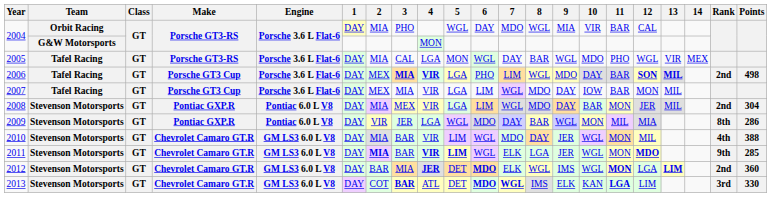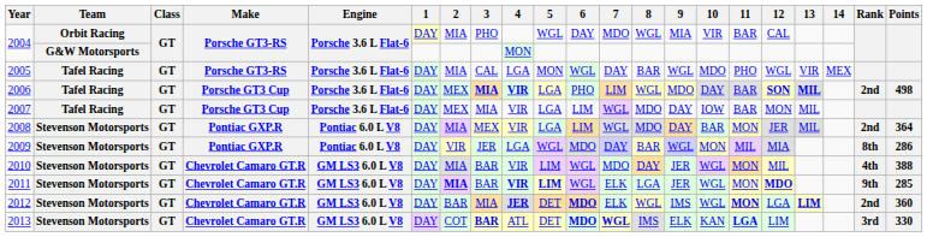 <table class="wikitable" style="text-align:center; font-size:90%">
 <tr>
 <th>Year</th>
 <th>Team</th>
 <th>Class</th>
 <th>Make</th>
 <th>Engine</th>
 <th>1</th>
 <th>2</th>
 <th>3</th>
 <th>4</th>
 <th>5</th>
 <th>6</th>
 <th>7</th>
 <th>8</th>
 <th>9</th>
 <th>10</th>
 <th>11</th>
 <th>12</th>
 <th>13</th>
 <th>14</th>
 <th>Rank</th>
 <th>Points</th>
 </tr>
 <tr>
 <td rowspan=2><a href='#'>2004</a></td>
 <th>Orbit Racing</th>
 <th rowspan=2>GT</th>
 <th rowspan=2><a href='#'>Porsche GT3-RS</a></th>
 <th rowspan=2><a href='#'>Porsche</a> 3.6 L <a href='#'>Flat-6</a></th>
 <td style="background:#FFFFBF;"><a href='#'>DAY</a><br></td>
 <td><a href='#'>MIA</a></td>
 <td><a href='#'>PHO</a></td>
 <td></td>
 <td><a href='#'>WGL</a></td>
 <td><a href='#'>DAY</a></td>
 <td><a href='#'>MDO</a></td>
 <td><a href='#'>WGL</a></td>
 <td><a href='#'>MIA</a></td>
 <td><a href='#'>VIR</a></td>
 <td><a href='#'>BAR</a></td>
 <td><a href='#'>CAL</a></td>
 <td></td>
 <td></td>
 <th rowspan=2></th>
 <th rowspan=2></th>
 </tr>
 <tr>
 <th>G&W Motorsports</th>
 <td></td>
 <td></td>
 <td></td>
 <td style="background:#DFFFDF;"><a href='#'>MON</a><br></td>
 <td></td>
 <td></td>
 <td></td>
 <td></td>
 <td></td>
 <td></td>
 <td></td>
 <td></td>
 <td></td>
 <td></td>
 </tr>
 <tr>
 <td><a href='#'>2005</a></td>
 <th>Tafel Racing</th>
 <th>GT</th>
 <th><a href='#'>Porsche GT3-RS</a></th>
 <th><a href='#'>Porsche</a> 3.6 L <a href='#'>Flat-6</a></th>
 <td style="background:#DFFFDF;"><a href='#'>DAY</a><br></td>
 <td><a href='#'>MIA</a></td>
 <td><a href='#'>CAL</a></td>
 <td><a href='#'>LGA</a></td>
 <td><a href='#'>MON</a></td>
 <td style="background:#DFFFDF;"><a href='#'>WGL</a><br></td>
 <td><a href='#'>DAY</a></td>
 <td><a href='#'>BAR</a></td>
 <td><a href='#'>WGL</a></td>
 <td><a href='#'>MDO</a></td>
 <td><a href='#'>PHO</a></td>
 <td><a href='#'>WGL</a></td>
 <td><a href='#'>VIR</a></td>
 <td><a href='#'>MEX</a></td>
 <th></th>
 <th></th>
 </tr>
 <tr>
 <td><a href='#'>2006</a></td>
 <th>Tafel Racing</th>
 <th>GT</th>
 <th><a href='#'>Porsche GT3 Cup</a></th>
 <th><a href='#'>Porsche</a> 3.6 L <a href='#'>Flat-6</a></th>
 <td style="background:#DFFFDF;"><a href='#'>DAY</a><br></td>
 <td style="background:#DFFFDF;"><a href='#'>MEX</a><br></td>
 <td style="background:#FFDF9F;"><strong><a href='#'>MIA</a></strong><br></td>
 <td style="background:#DFFFDF;"><strong><a href='#'>VIR</a></strong><br></td>
 <td style="background:#FFFFBF;"><a href='#'>LGA</a><br></td>
 <td style="background:#DFFFDF;"><a href='#'>PHO</a><br></td>
 <td style="background:#FFDF9F;"><a href='#'>LIM</a><br></td>
 <td style="background:#FFFFBF;"><a href='#'>WGL</a><br></td>
 <td style="background:#FFFFBF;"><a href='#'>MDO</a><br></td>
 <td style="background:#DFDFDF;"><a href='#'>DAY</a><br></td>
 <td style="background:#DFDFDF;"><a href='#'>BAR</a><br></td>
 <td style="background:#FFFFBF;"><strong><a href='#'>SON</a></strong><br></td>
 <td style="background:#DFDFDF;"><strong><a href='#'>MIL</a></strong><br></td>
 <td></td>
 <th>2nd</th>
 <th>498</th>
 </tr>
 <tr>
 <td><a href='#'>2007</a></td>
 <th>Tafel Racing</th>
 <th>GT</th>
 <th><a href='#'>Porsche GT3 Cup</a></th>
 <th><a href='#'>Porsche</a> 3.6 L <a href='#'>Flat-6</a></th>
 <td style="background:#DFFFDF;"><a href='#'>DAY</a><br></td>
 <td><a href='#'>MEX</a></td>
 <td><a href='#'>MIA</a></td>
 <td><a href='#'>VIR</a></td>
 <td><a href='#'>LGA</a></td>
 <td><a href='#'>LIM</a></td>
 <td style="background:#EFCFFF;"><a href='#'>WGL</a><br></td>
 <td><a href='#'>MDO</a></td>
 <td><a href='#'>DAY</a></td>
 <td><a href='#'>IOW</a></td>
 <td><a href='#'>BAR</a></td>
 <td><a href='#'>MON</a></td>
 <td><a href='#'>MIL</a></td>
 <td></td>
 <th></th>
 <th></th>
 </tr>
 <tr>
 <td><a href='#'>2008</a></td>
 <th>Stevenson Motorsports</th>
 <th>GT</th>
 <th><a href='#'>Pontiac GXP.R</a></th>
 <th><a href='#'>Pontiac</a> 6.0 L <a href='#'>V8</a></th>
 <td style="background:#DFFFDF;"><a href='#'>DAY</a><br></td>
 <td style="background:#EFCFFF;"><a href='#'>MIA</a><br></td>
 <td style="background:#FFFFBF;"><a href='#'>MEX</a><br></td>
 <td style="background:#FFFFBF;"><a href='#'>VIR</a><br></td>
 <td style="background:#DFFFDF;"><a href='#'>LGA</a><br></td>
 <td style="background:#FFDF9F;"><a href='#'>LIM</a><br></td>
 <td style="background:#DFDFDF;"><a href='#'>WGL</a><br></td>
 <td style="background:#DFDFDF;"><a href='#'>MDO</a><br></td>
 <td style="background:#FFDF9F;"><a href='#'>DAY</a><br></td>
 <td style="background:#DFFFDF;"><a href='#'>BAR</a><br></td>
 <td style="background:#FFFFBF;"><a href='#'>MON</a><br></td>
 <td style="background:#DFDFDF;"><a href='#'>JER</a><br></td>
 <td style="background:#DFDFDF;"><a href='#'>MIL</a><br></td>
 <td></td>
 <th>2nd</th>
-<th>304</th>
+<th>364</th>
 </tr>
 <tr>
 <td><a href='#'>2009</a></td>
 <th>Stevenson Motorsports</th>
 <th>GT</th>
 <th><a href='#'>Pontiac GXP.R</a></th>
 <th><a href='#'>Pontiac</a> 6.0 L <a href='#'>V8</a></th>
 <td style="background:#DFFFDF;"><a href='#'>DAY</a><br></td>
 <td style="background:#FFFFBF;"><a href='#'>VIR</a><br></td>
 <td style="background:#DFFFDF;"><a href='#'>JER</a><br></td>
 <td style="background:#DFFFDF;"><a href='#'>LGA</a><br></td>
 <td style="background:#EFCFFF;"><a href='#'>WGL</a><br></td>
 <td style="background:#DFDFDF;"><a href='#'>MDO</a><br></td>
 <td style="background:#CFCFFF;"><a href='#'>DAY</a><br></td>
 <td style="background:#FFFFBF;"><a href='#'>BAR</a><br></td>
 <td style="background:#CFCFFF;"><a href='#'>WGL</a><br></td>
 <td style="background:#FFFFBF;"><a href='#'>MON</a><br></td>
 <td style="background:#EFCFFF;"><a href='#'>MIL</a><br></td>
 <td style="background:#DFDFDF;"><a href='#'>MIA</a><br></td>
 <td></td>
 <td></td>
 <th>8th</th>
 <th>286</th>
 </tr>
 <tr>
 <td><a href='#'>2010</a></td>
 <th>Stevenson Motorsports</th>
 <th>GT</th>
 <th><a href='#'>Chevrolet Camaro GT.R</a></th>
 <th><a href='#'>GM LS3</a> 6.0 L <a href='#'>V8</a></th>
 <td style="background:#DFFFDF;"><a href='#'>DAY</a><br></td>
 <td style="background:#DFDFDF;"><a href='#'>MIA</a><br></td>
 <td style="background:#DFFFDF;"><a href='#'>BAR</a><br></td>
 <td style="background:#DFFFDF;"><a href='#'>VIR</a><br></td>
 <td style="background:#EFCFFF;"><a href='#'>LIM</a><br></td>
 <td style="background:#EFCFFF;"><a href='#'>WGL</a><br></td>
 <td style="background:#DFFFDF;"><a href='#'>MDO</a><br></td>
 <td style="background:#FFDF9F;"><a href='#'>DAY</a><br></td>
 <td style="background:#DFFFDF;"><a href='#'>JER</a><br></td>
 <td style="background:#EFCFFF;"><a href='#'>WGL</a><br></td>
 <td style="background:#FFDF9F;"><a href='#'>MON</a><br></td>
 <td style="background:#FFFFBF;"><a href='#'>MIL</a><br></td>
 <td></td>
 <td></td>
 <th>4th</th>
 <th>388</th>
 </tr>
 <tr>
 <td><a href='#'>2011</a></td>
 <th>Stevenson Motorsports</th>
 <th>GT</th>
 <th><a href='#'>Chevrolet Camaro GT.R</a></th>
 <th><a href='#'>GM LS3</a> 6.0 L <a href='#'>V8</a></th>
 <td style="background:#DFFFDF;"><a href='#'>DAY</a><br></td>
 <td style="background:#EFCFFF;"><strong><a href='#'>MIA</a></strong><br></td>
 <td style="background:#DFFFDF;"><a href='#'>BAR</a><br></td>
 <td style="background:#DFFFDF;"><strong><a href='#'>VIR</a></strong><br></td>
 <td style="background:#FFFFBF;"><strong><a href='#'>LIM</a></strong><br></td>
 <td style="background:#EFCFFF;"><a href='#'>WGL</a><br></td>
 <td style="background:#DFFFDF;"><a href='#'>ELK</a><br></td>
 <td style="background:#DFFFDF;"><a href='#'>LGA</a><br></td>
 <td style="background:#DFFFDF;"><a href='#'>JER</a><br></td>
 <td style="background:#DFFFDF;"><a href='#'>WGL</a><br></td>
 <td style="background:#FFFFBF;"><a href='#'>MON</a><br></td>
 <td style="background:#FFFFBF;"><strong><a href='#'>MDO</a></strong><br></td>
 <td></td>
 <td></td>
 <th>9th</th>
 <th>285</th>
 </tr>
 <tr>
 <td><a href='#'>2012</a></td>
 <th>Stevenson Motorsports</th>
 <th>GT</th>
 <th><a href='#'>Chevrolet Camaro GT.R</a></th>
 <th><a href='#'>GM LS3</a> 6.0 L <a href='#'>V8</a></th>
 <td style="background:#DFFFDF;"><a href='#'>DAY</a><br></td>
 <td style="background:#DFFFDF;"><a href='#'>BAR</a><br></td>
 <td style="background:#FFDF9F;"><a href='#'>MIA</a><br></td>
 <td style="background:#DFDFDF;"><strong><a href='#'>JER</a></strong><br></td>
 <td style="background:#FFDF9F;"><a href='#'>DET</a><br></td>
 <td style="background:#FFDF9F;"><strong><a href='#'>MDO</a></strong><br></td>
 <td style="background:#DFFFDF;"><a href='#'>ELK</a><br></td>
 <td style="background:#FFFFBF;"><a href='#'>WGL</a><br></td>
 <td style="background:#DFFFDF;"><a href='#'>IMS</a><br></td>
 <td style="background:#DFFFDF;"><a href='#'>WGL</a><br></td>
 <td style="background:#FFFFBF;"><strong><a href='#'>MON</a></strong><br></td>
 <td style="background:#DFFFDF;"><a href='#'>LGA</a><br></td>
 <td style="background:#FFFFBF;"><strong><a href='#'>LIM</a></strong><br></td>
 <td></td>
 <th>2nd</th>
 <th>360</th>
 </tr>
 <tr>
 <td><a href='#'>2013</a></td>
 <th>Stevenson Motorsports</th>
 <th>GT</th>
 <th><a href='#'>Chevrolet Camaro GT.R</a></th>
 <th><a href='#'>GM LS3</a> 6.0 L <a href='#'>V8</a></th>
 <td style="background:#EFCFFF;"><a href='#'>DAY</a><br></td>
 <td style="background:#DFFFDF;"><a href='#'>COT</a><br></td>
 <td style="background:#FFFFBF;"><strong><a href='#'>BAR</a></strong><br></td>
 <td style="background:#FFFFBF;"><a href='#'>ATL</a><br></td>
 <td style="background:#FFFFBF;"><a href='#'>DET</a><br></td>
 <td style="background:#DFFFDF;"><strong><a href='#'>MDO</a></strong><br></td>
 <td style="background:#FFFFBF;"><strong><a href='#'>WGL</a></strong><br></td>
 <td style="background:#DFDFDF;"><a href='#'>IMS</a><br></td>
 <td style="background:#DFFFDF;"><a href='#'>ELK</a><br></td>
 <td style="background:#DFFFDF;"><a href='#'>KAN</a><br></td>
 <td style="background:#DFFFDF;"><strong><a href='#'>LGA</a></strong><br></td>
 <td style="background:#DFFFDF;"><a href='#'>LIM</a><br></td>
 <td></td>
 <td></td>
 <th>3rd</th>
 <th>330</th>
 </tr>
 </table>
